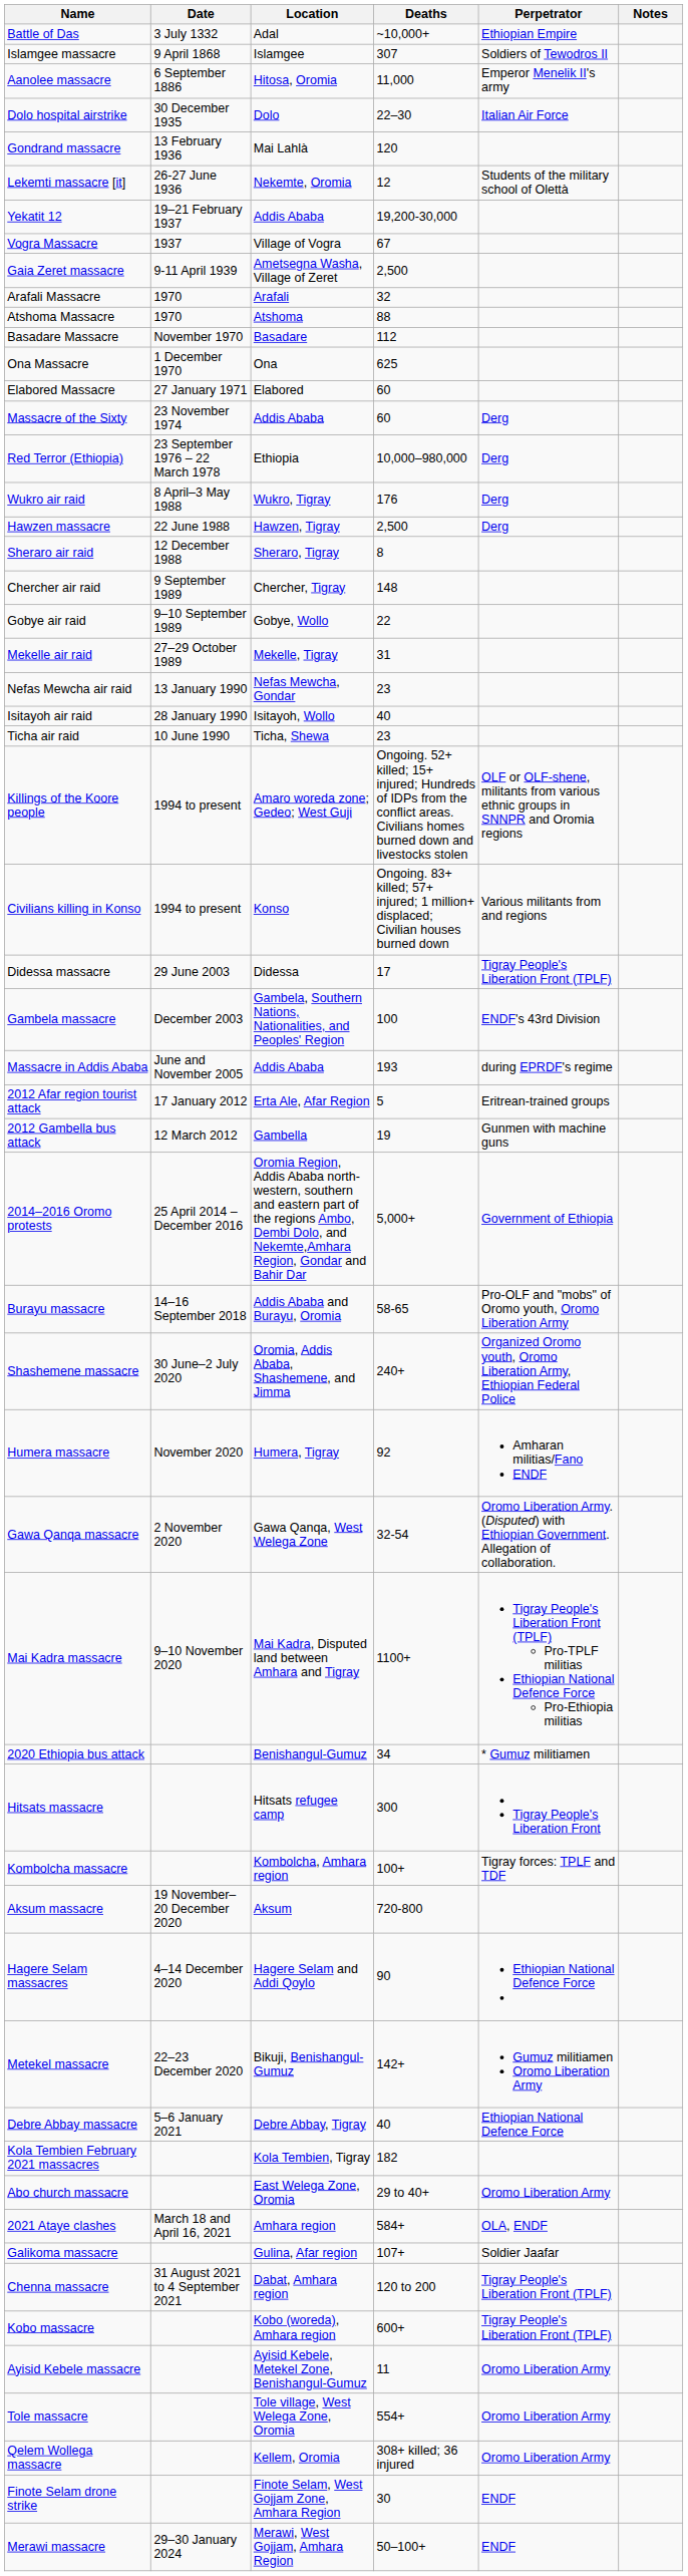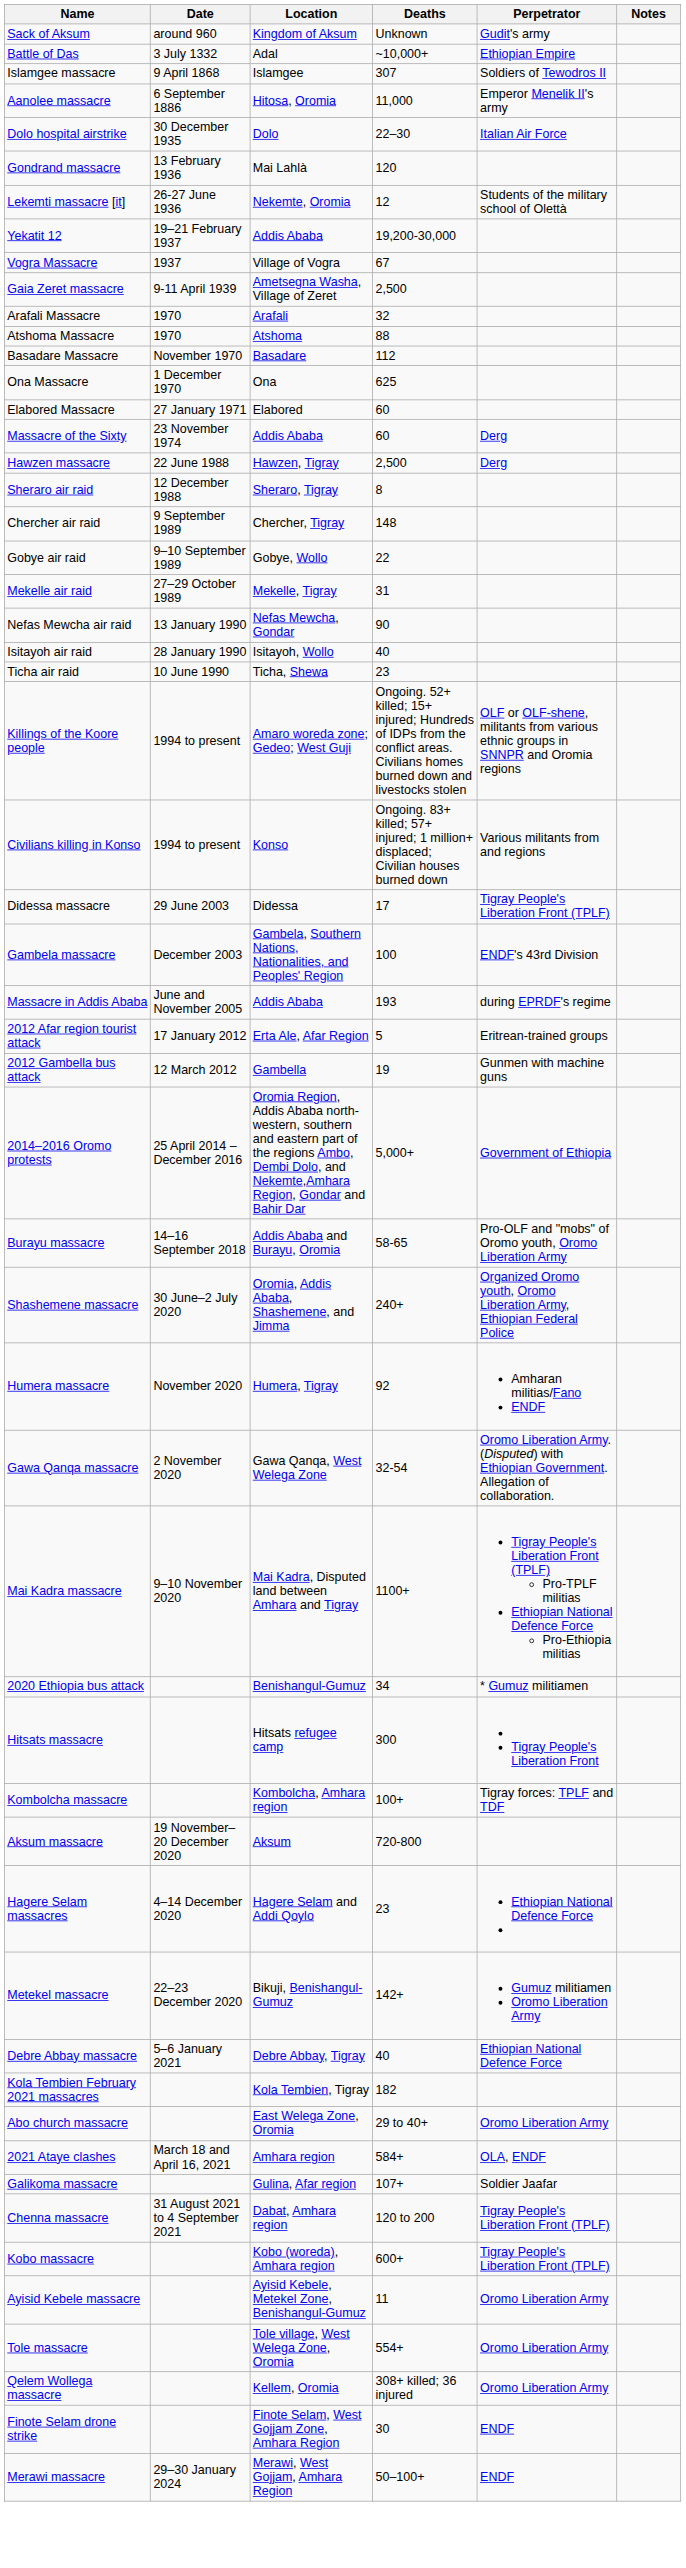 <table class="wikitable sortable">
 <tr>
 <th style="width:180px;">Name</th>
 <th style="width:120px;">Date</th>
 <th style="width:150px;">Location</th>
 <th data-sort-type="number">Deaths</th>
 <th>Perpetrator</th>
 <th style="width:75px;">Notes</th>
+</tr>
+<tr>
+<td><a href='#'>Sack of Aksum</a></td>
+<td>around 960</td>
+<td><a href='#'>Kingdom of Aksum</a></td>
+<td>Unknown</td>
+<td><a href='#'>Gudit</a>'s army</td>
+<td></td>
 </tr>
 <tr>
 <td><a href='#'>Battle of Das</a></td>
 <td>3 July 1332</td>
 <td>Adal</td>
 <td>~10,000+</td>
 <td> <a href='#'>Ethiopian Empire</a></td>
 <td></td>
 </tr>
 <tr>
 <td>Islamgee massacre</td>
 <td>9 April 1868</td>
 <td>Islamgee</td>
 <td>307</td>
 <td>Soldiers of <a href='#'>Tewodros II</a></td>
 <td></td>
 </tr>
 <tr>
 <td><a href='#'>Aanolee massacre</a></td>
 <td>6 September 1886</td>
 <td><a href='#'>Hitosa</a>, <a href='#'>Oromia</a></td>
 <td>11,000</td>
 <td>Emperor <a href='#'>Menelik II</a>'s army</td>
 <td></td>
 </tr>
 <tr>
 <td><a href='#'>Dolo hospital airstrike</a></td>
 <td>30 December 1935</td>
 <td><a href='#'>Dolo</a></td>
 <td>22–30</td>
 <td> <a href='#'>Italian Air Force</a></td>
 <td></td>
 </tr>
 <tr>
 <td><a href='#'>Gondrand massacre</a></td>
 <td>13 February 1936</td>
 <td>Mai Lahlà</td>
 <td>120</td>
 <td></td>
 <td></td>
 </tr>
 <tr>
 <td><a href='#'>Lekemti massacre</a> [<a href='#'>it</a>]</td>
 <td>26-27 June 1936</td>
 <td><a href='#'>Nekemte</a>, <a href='#'>Oromia</a></td>
 <td>12</td>
 <td>Students of the military school of Olettà</td>
 <td></td>
 </tr>
 <tr>
 <td><a href='#'>Yekatit 12</a></td>
 <td>19–21 February 1937</td>
 <td><a href='#'>Addis Ababa</a></td>
 <td>19,200-30,000</td>
 <td></td>
 <td></td>
 </tr>
 <tr>
 <td><a href='#'>Vogra Massacre</a></td>
 <td>1937</td>
 <td>Village of Vogra</td>
 <td>67</td>
 <td></td>
 <td></td>
 </tr>
 <tr>
 <td><a href='#'>Gaia Zeret massacre</a></td>
 <td>9-11 April 1939</td>
 <td><a href='#'>Ametsegna Washa</a>, Village of Zeret</td>
 <td>2,500</td>
 <td></td>
 <td></td>
 </tr>
 <tr>
 <td>Arafali Massacre</td>
 <td>1970</td>
 <td><a href='#'>Arafali</a></td>
 <td>32</td>
 <td></td>
 <td></td>
 </tr>
 <tr>
 <td>Atshoma Massacre</td>
 <td>1970</td>
 <td><a href='#'>Atshoma</a></td>
 <td>88</td>
 <td></td>
 <td></td>
 </tr>
 <tr>
 <td>Basadare Massacre</td>
 <td>November 1970</td>
 <td><a href='#'>Basadare</a></td>
 <td>112</td>
 <td></td>
 <td></td>
 </tr>
 <tr>
 <td>Ona Massacre</td>
 <td>1 December 1970</td>
 <td>Ona</td>
 <td>625</td>
 <td></td>
 <td></td>
 </tr>
 <tr>
 <td>Elabored Massacre</td>
 <td>27 January 1971</td>
 <td>Elabored</td>
 <td>60</td>
 <td></td>
 <td></td>
 </tr>
 <tr>
 <td><a href='#'>Massacre of the Sixty</a></td>
 <td>23 November 1974</td>
 <td><a href='#'>Addis Ababa</a></td>
 <td>60</td>
 <td> <a href='#'>Derg</a></td>
 <td></td>
 </tr>
 <tr>
-<td><a href='#'>Red Terror (Ethiopia)</a></td>
-<td>23 September 1976 – 22 March 1978</td>
-<td>Ethiopia</td>
-<td>10,000–980,000</td>
-<td> <a href='#'>Derg</a></td>
-<td></td>
-</tr>
-<tr>
-<td><a href='#'>Wukro air raid</a></td>
-<td>8 April–3 May 1988</td>
-<td><a href='#'>Wukro</a>, <a href='#'>Tigray</a></td>
-<td>176</td>
-<td> <a href='#'>Derg</a></td>
-<td></td>
-</tr>
-<tr>
 <td><a href='#'>Hawzen massacre</a></td>
 <td>22 June 1988</td>
 <td><a href='#'>Hawzen</a>, <a href='#'>Tigray</a></td>
 <td>2,500</td>
 <td> <a href='#'>Derg</a></td>
 <td></td>
 </tr>
 <tr>
 <td><a href='#'>Sheraro air raid</a></td>
 <td>12 December 1988</td>
 <td><a href='#'>Sheraro</a>, <a href='#'>Tigray</a></td>
 <td>8</td>
 <td></td>
 <td></td>
 </tr>
 <tr>
 <td>Chercher air raid</td>
 <td>9 September 1989</td>
 <td>Chercher, <a href='#'>Tigray</a></td>
 <td>148</td>
 <td></td>
 <td></td>
 </tr>
 <tr>
 <td>Gobye air raid</td>
 <td>9–10 September 1989</td>
 <td>Gobye, <a href='#'>Wollo</a></td>
 <td>22</td>
 <td></td>
 <td></td>
 </tr>
 <tr>
 <td><a href='#'>Mekelle air raid</a></td>
 <td>27–29 October 1989</td>
 <td><a href='#'>Mekelle</a>, <a href='#'>Tigray</a></td>
 <td>31</td>
 <td></td>
 <td></td>
 </tr>
 <tr>
 <td>Nefas Mewcha air raid</td>
 <td>13 January 1990</td>
 <td><a href='#'>Nefas Mewcha</a>, <a href='#'>Gondar</a></td>
-<td>23</td>
+<td>90</td>
 <td></td>
 <td></td>
 </tr>
 <tr>
 <td>Isitayoh air raid</td>
 <td>28 January 1990</td>
 <td>Isitayoh, <a href='#'>Wollo</a></td>
 <td>40</td>
 <td></td>
 <td></td>
 </tr>
 <tr>
 <td>Ticha air raid</td>
 <td>10 June 1990</td>
 <td>Ticha, <a href='#'>Shewa</a></td>
 <td>23</td>
 <td></td>
 <td></td>
 </tr>
 <tr>
 <td><a href='#'>Killings of the Koore people</a></td>
 <td>1994 to present</td>
 <td><a href='#'>Amaro woreda zone</a>; <a href='#'>Gedeo</a>; <a href='#'>West Guji</a></td>
 <td>Ongoing. 52+ killed; 15+ injured; Hundreds of IDPs from the conflict areas. Civilians homes burned down and livestocks stolen</td>
 <td><a href='#'>OLF</a> or <a href='#'>OLF-shene</a>, militants from various ethnic groups in <a href='#'>SNNPR</a>  and Oromia regions</td>
 <td></td>
 </tr>
 <tr>
 <td><a href='#'>Civilians killing in Konso</a></td>
 <td>1994 to present</td>
 <td><a href='#'>Konso</a></td>
 <td>Ongoing. 83+ killed; 57+ injured; 1 million+ displaced; Civilian houses burned down</td>
 <td>Various militants from  and  regions</td>
 <td></td>
 </tr>
 <tr>
 <td>Didessa massacre</td>
 <td>29 June 2003</td>
 <td>Didessa</td>
 <td>17</td>
 <td><a href='#'>Tigray People's Liberation Front (TPLF)</a></td>
 <td></td>
 </tr>
 <tr>
 <td><a href='#'>Gambela massacre</a></td>
 <td>December 2003</td>
 <td><a href='#'>Gambela</a>, <a href='#'>Southern Nations, Nationalities, and Peoples' Region</a></td>
 <td>100</td>
 <td><a href='#'>ENDF</a>'s 43rd Division</td>
 <td></td>
 </tr>
 <tr>
 <td><a href='#'>Massacre in Addis Ababa</a></td>
 <td>June and November 2005</td>
 <td><a href='#'>Addis Ababa</a></td>
 <td>193</td>
 <td> during <a href='#'>EPRDF</a>'s regime</td>
 <td></td>
 </tr>
 <tr>
 <td><a href='#'>2012 Afar region tourist attack</a></td>
 <td>17 January 2012</td>
 <td><a href='#'>Erta Ale</a>, <a href='#'>Afar Region</a></td>
 <td>5</td>
 <td>Eritrean-trained groups</td>
 <td></td>
 </tr>
 <tr>
 <td><a href='#'>2012 Gambella bus attack</a></td>
 <td>12 March 2012</td>
 <td><a href='#'>Gambella</a></td>
 <td>19</td>
 <td>Gunmen with machine guns</td>
 <td></td>
 </tr>
 <tr>
 <td><a href='#'>2014–2016 Oromo protests</a></td>
 <td>25 April 2014 – December 2016</td>
 <td><a href='#'>Oromia Region</a>, Addis Ababa north-western, southern and eastern part of the regions <a href='#'>Ambo</a>, <a href='#'>Dembi Dolo</a>, and <a href='#'>Nekemte</a>,<a href='#'>Amhara Region</a>, <a href='#'>Gondar</a> and <a href='#'>Bahir Dar</a></td>
 <td>5,000+</td>
 <td> <a href='#'>Government of Ethiopia</a></td>
 <td></td>
 </tr>
 <tr>
 <td><a href='#'>Burayu massacre</a></td>
 <td>14–16 September 2018</td>
 <td><a href='#'>Addis Ababa</a> and <a href='#'>Burayu</a>, <a href='#'>Oromia</a></td>
 <td>58-65</td>
 <td>Pro-OLF and "mobs" of Oromo youth,  <a href='#'>Oromo Liberation Army</a></td>
 <td></td>
 </tr>
 <tr>
 <td><a href='#'>Shashemene massacre</a></td>
 <td>30 June–2 July 2020</td>
 <td><a href='#'>Oromia</a>, <a href='#'>Addis Ababa</a>, <a href='#'>Shashemene</a>, and <a href='#'>Jimma</a></td>
 <td>240+</td>
 <td><a href='#'>Organized Oromo youth</a>,  <a href='#'>Oromo Liberation Army</a>,  <a href='#'>Ethiopian Federal Police</a></td>
 <td></td>
 </tr>
 <tr>
 <td><a href='#'>Humera massacre</a></td>
 <td>November 2020</td>
 <td><a href='#'>Humera</a>, <a href='#'>Tigray</a></td>
 <td>92</td>
 <td><br><ul><li> Amharan militias/<a href='#'>Fano</a></li><li> <a href='#'>ENDF</a></li></ul></td>
 <td></td>
 </tr>
 <tr>
 <td><a href='#'>Gawa Qanqa massacre</a></td>
 <td>2 November 2020</td>
 <td>Gawa Qanqa, <a href='#'>West Welega Zone</a></td>
 <td>32-54</td>
 <td> <a href='#'>Oromo Liberation Army</a>. (<em>Disputed</em>) with  <a href='#'>Ethiopian Government</a>. Allegation of collaboration.</td>
 <td></td>
 </tr>
 <tr>
 <td><a href='#'>Mai Kadra massacre</a></td>
 <td>9–10 November 2020</td>
 <td><a href='#'>Mai Kadra</a>, Disputed land between <a href='#'>Amhara</a> and <a href='#'>Tigray</a></td>
 <td>1100+</td>
 <td><br><ul><li><a href='#'>Tigray People's Liberation Front (TPLF)</a><ul><li>Pro-TPLF militias</li></ul></li><li><a href='#'>Ethiopian National Defence Force</a><ul><li>Pro-Ethiopia militias</li></ul></li></ul></td>
 <td></td>
 </tr>
 <tr>
 <td><a href='#'>2020 Ethiopia bus attack</a></td>
 <td></td>
 <td><a href='#'>Benishangul-Gumuz</a></td>
 <td>34</td>
 <td>*  <a href='#'>Gumuz</a> militiamen</td>
 <td></td>
 </tr>
 <tr>
 <td><a href='#'>Hitsats massacre</a></td>
 <td></td>
 <td>Hitsats <a href='#'>refugee camp</a></td>
 <td>300</td>
 <td><br><ul><li></li><li> <a href='#'>Tigray People's Liberation Front</a></li></ul></td>
 </tr>
 <tr>
 <td><a href='#'>Kombolcha massacre</a></td>
 <td></td>
 <td><a href='#'>Kombolcha</a>, <a href='#'>Amhara region</a></td>
 <td>100+</td>
 <td>Tigray forces: <a href='#'>TPLF</a> and  <a href='#'>TDF</a></td>
 <td></td>
 </tr>
 <tr>
 <td><a href='#'>Aksum massacre</a></td>
 <td>19 November–20 December 2020</td>
 <td><a href='#'>Aksum</a></td>
 <td>720-800</td>
 <td></td>
 <td></td>
 </tr>
 <tr>
 <td><a href='#'>Hagere Selam massacres</a></td>
 <td>4–14 December 2020</td>
 <td><a href='#'>Hagere Selam</a> and <a href='#'>Addi Qoylo</a></td>
-<td>90</td>
+<td>23</td>
 <td><br><ul><li> <a href='#'>Ethiopian National Defence Force</a></li><li></li></ul></td>
 <td></td>
 </tr>
 <tr>
 <td><a href='#'>Metekel massacre</a></td>
 <td>22–23 December 2020</td>
 <td>Bikuji, <a href='#'>Benishangul-Gumuz</a></td>
 <td>142+</td>
 <td><br><ul><li> <a href='#'>Gumuz</a> militiamen</li><li> <a href='#'>Oromo Liberation Army</a></li></ul></td>
 <td></td>
 </tr>
 <tr>
 <td><a href='#'>Debre Abbay massacre</a></td>
 <td>5–6 January 2021</td>
 <td><a href='#'>Debre Abbay</a>, <a href='#'>Tigray</a></td>
 <td>40</td>
 <td> <a href='#'>Ethiopian National Defence Force</a></td>
 <td></td>
 </tr>
 <tr>
 <td><a href='#'>Kola Tembien February 2021 massacres</a></td>
 <td></td>
 <td><a href='#'>Kola Tembien</a>, Tigray</td>
 <td>182</td>
 <td></td>
 <td></td>
 </tr>
 <tr>
 <td><a href='#'>Abo church massacre</a></td>
 <td></td>
 <td><a href='#'>East Welega Zone</a>, <a href='#'>Oromia</a></td>
 <td>29 to 40+</td>
 <td> <a href='#'>Oromo Liberation Army</a></td>
 <td></td>
 </tr>
 <tr>
 <td><a href='#'>2021 Ataye clashes</a></td>
 <td>March 18 and April 16, 2021</td>
 <td><a href='#'>Amhara region</a></td>
 <td>584+</td>
 <td> <a href='#'>OLA</a>,  <a href='#'>ENDF</a></td>
 <td></td>
 </tr>
 <tr>
 <td><a href='#'>Galikoma massacre</a></td>
 <td></td>
 <td><a href='#'>Gulina</a>, <a href='#'>Afar region</a></td>
 <td>107+</td>
 <td>Soldier Jaafar</td>
 <td></td>
 </tr>
 <tr>
 <td><a href='#'>Chenna massacre</a></td>
 <td>31 August 2021 to 4 September 2021</td>
 <td><a href='#'>Dabat</a>, <a href='#'>Amhara region</a></td>
 <td>120 to 200</td>
 <td><a href='#'>Tigray People's Liberation Front (TPLF)</a></td>
 <td></td>
 </tr>
 <tr>
 <td><a href='#'>Kobo massacre</a></td>
 <td></td>
 <td><a href='#'>Kobo (woreda)</a>, <a href='#'>Amhara region</a></td>
 <td>600+</td>
 <td><a href='#'>Tigray People's Liberation Front (TPLF)</a></td>
 <td></td>
 </tr>
 <tr>
 <td><a href='#'>Ayisid Kebele massacre</a></td>
 <td></td>
 <td><a href='#'>Ayisid Kebele</a>, <a href='#'>Metekel Zone</a>, <a href='#'>Benishangul-Gumuz</a></td>
 <td>11</td>
 <td> <a href='#'>Oromo Liberation Army</a></td>
 <td></td>
 </tr>
 <tr>
 <td><a href='#'>Tole massacre</a></td>
 <td></td>
 <td><a href='#'>Tole village</a>, <a href='#'>West Welega Zone</a>, <a href='#'>Oromia</a></td>
 <td>554+</td>
 <td> <a href='#'>Oromo Liberation Army</a></td>
 <td></td>
 </tr>
 <tr>
 <td><a href='#'>Qelem Wollega massacre</a></td>
 <td></td>
 <td><a href='#'>Kellem</a>, <a href='#'>Oromia</a></td>
 <td>308+ killed; 36 injured</td>
 <td> <a href='#'>Oromo Liberation Army</a></td>
 <td></td>
 </tr>
 <tr>
 <td><a href='#'>Finote Selam drone strike</a></td>
 <td></td>
 <td><a href='#'>Finote Selam</a>, <a href='#'>West Gojjam Zone</a>, <a href='#'>Amhara Region</a></td>
 <td>30</td>
 <td> <a href='#'>ENDF</a></td>
 <td></td>
 </tr>
 <tr>
 <td><a href='#'>Merawi massacre</a></td>
 <td>29–30 January 2024</td>
 <td><a href='#'>Merawi</a>, <a href='#'>West Gojjam</a>, <a href='#'>Amhara Region</a></td>
 <td>50–100+</td>
 <td> <a href='#'>ENDF</a></td>
 <td></td>
 </tr>
 </table>
